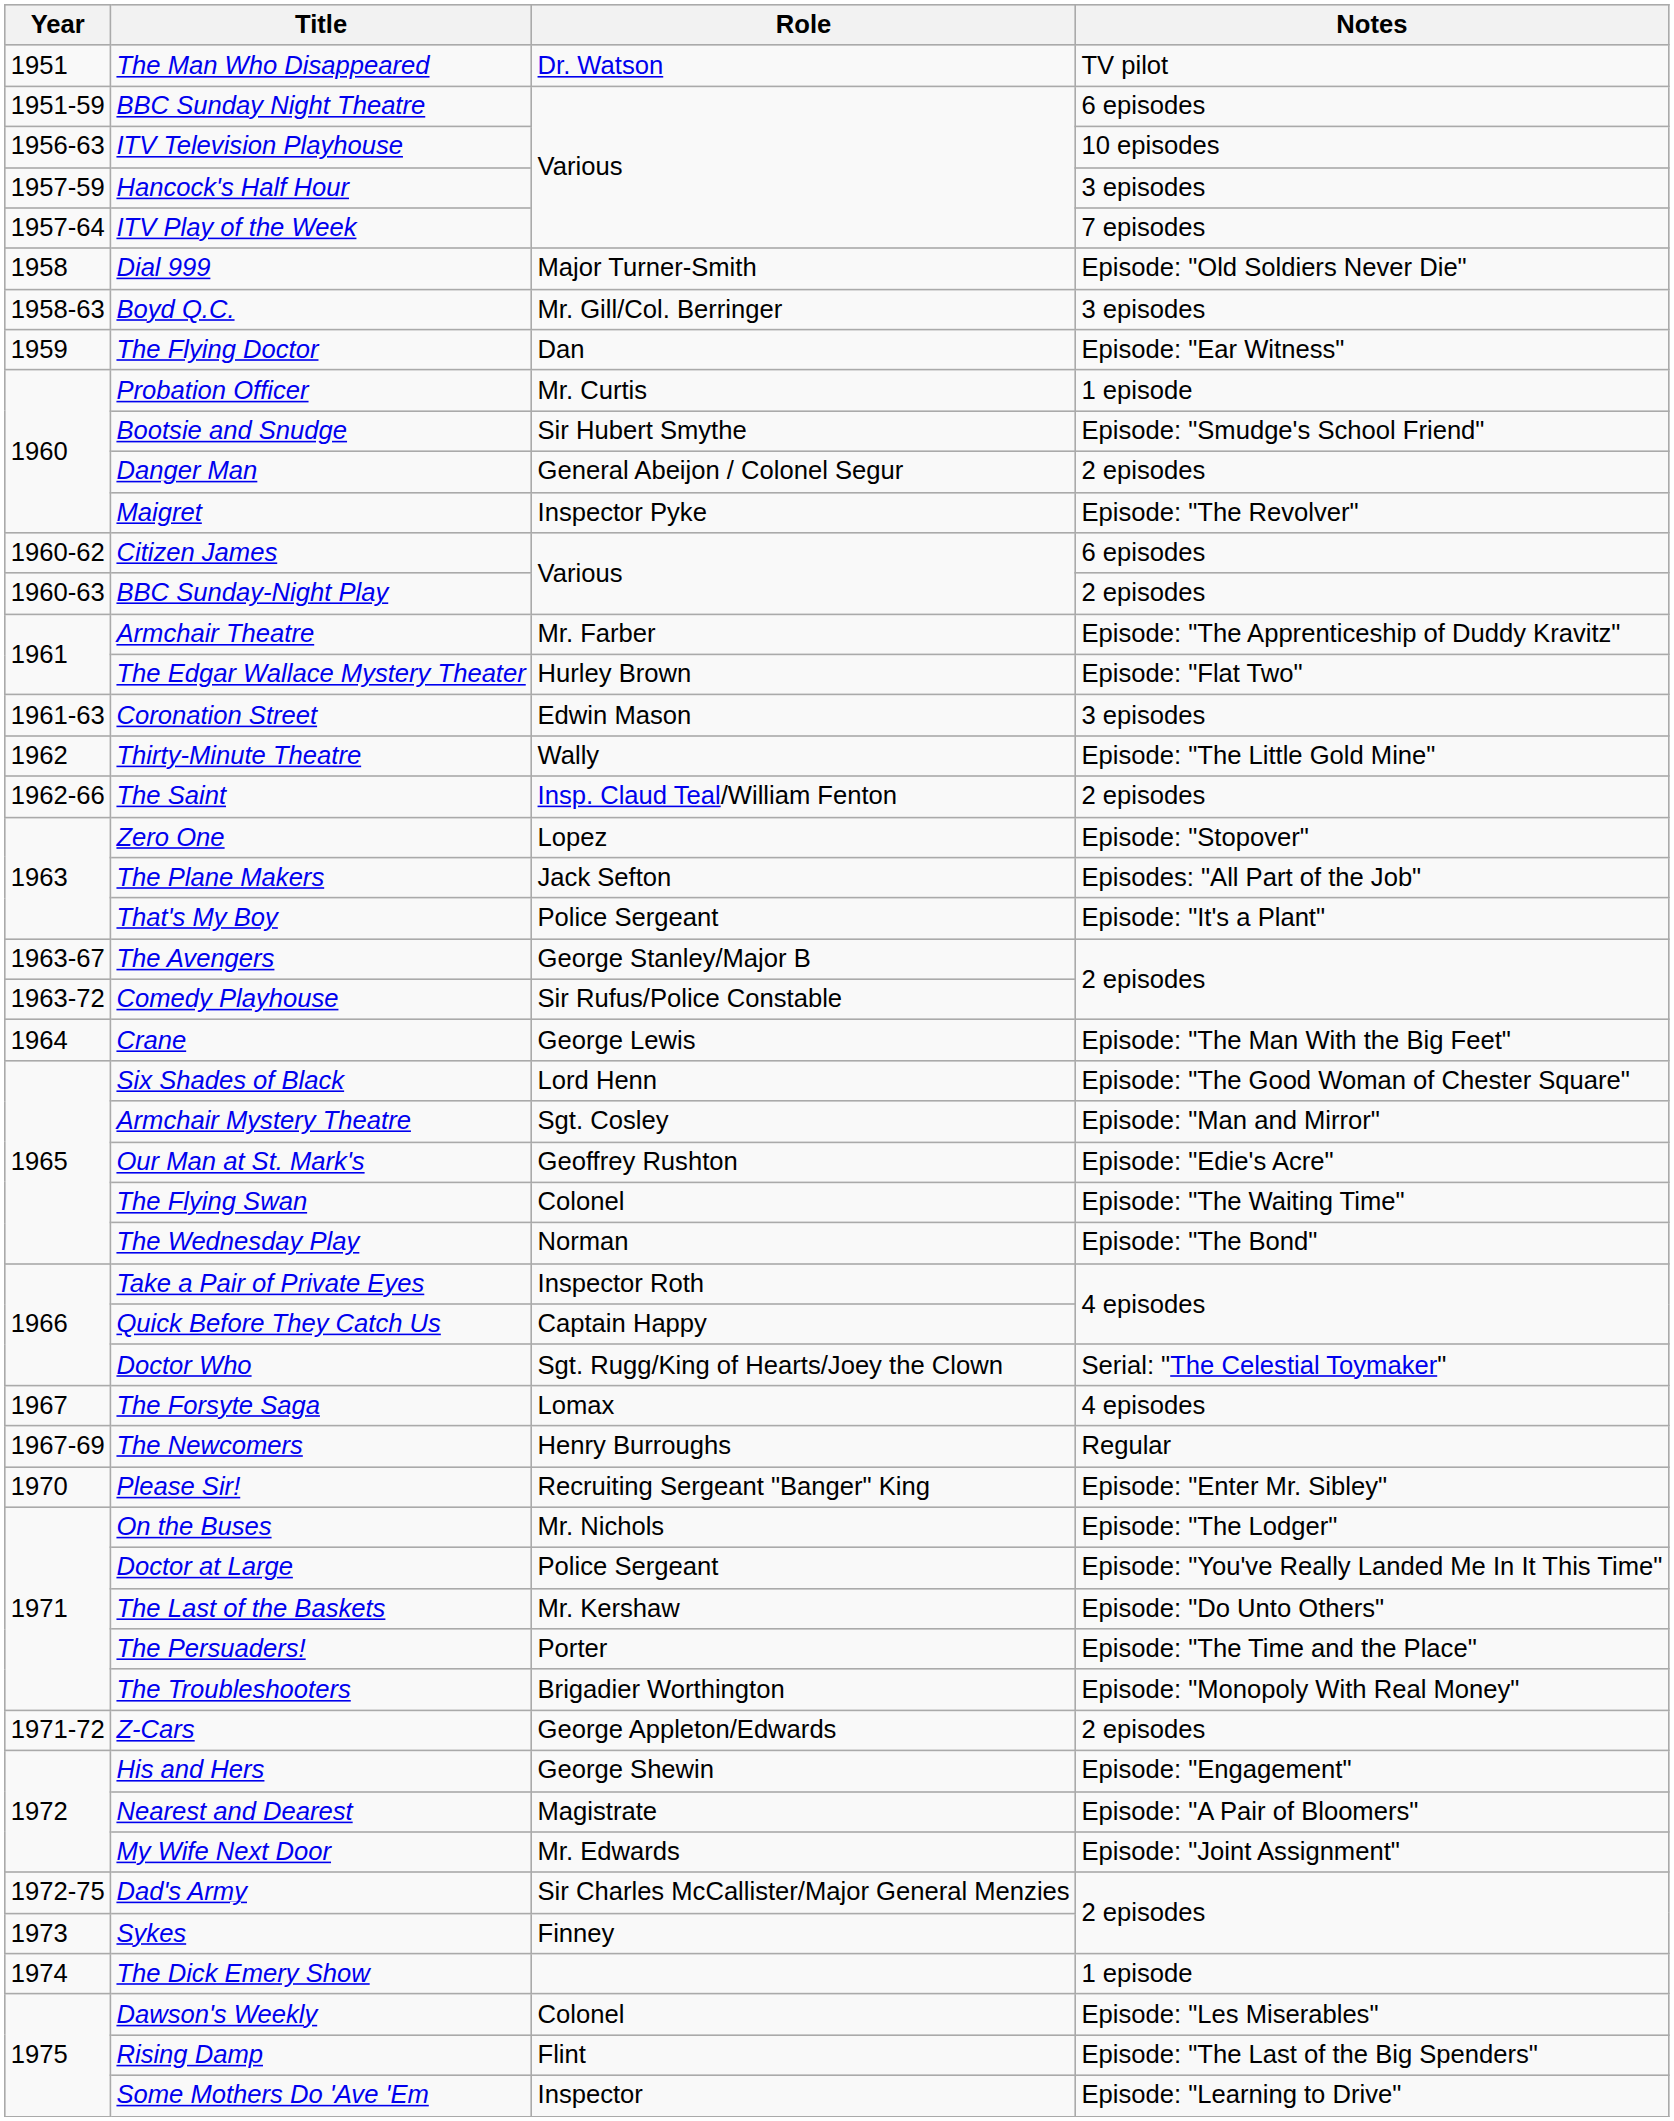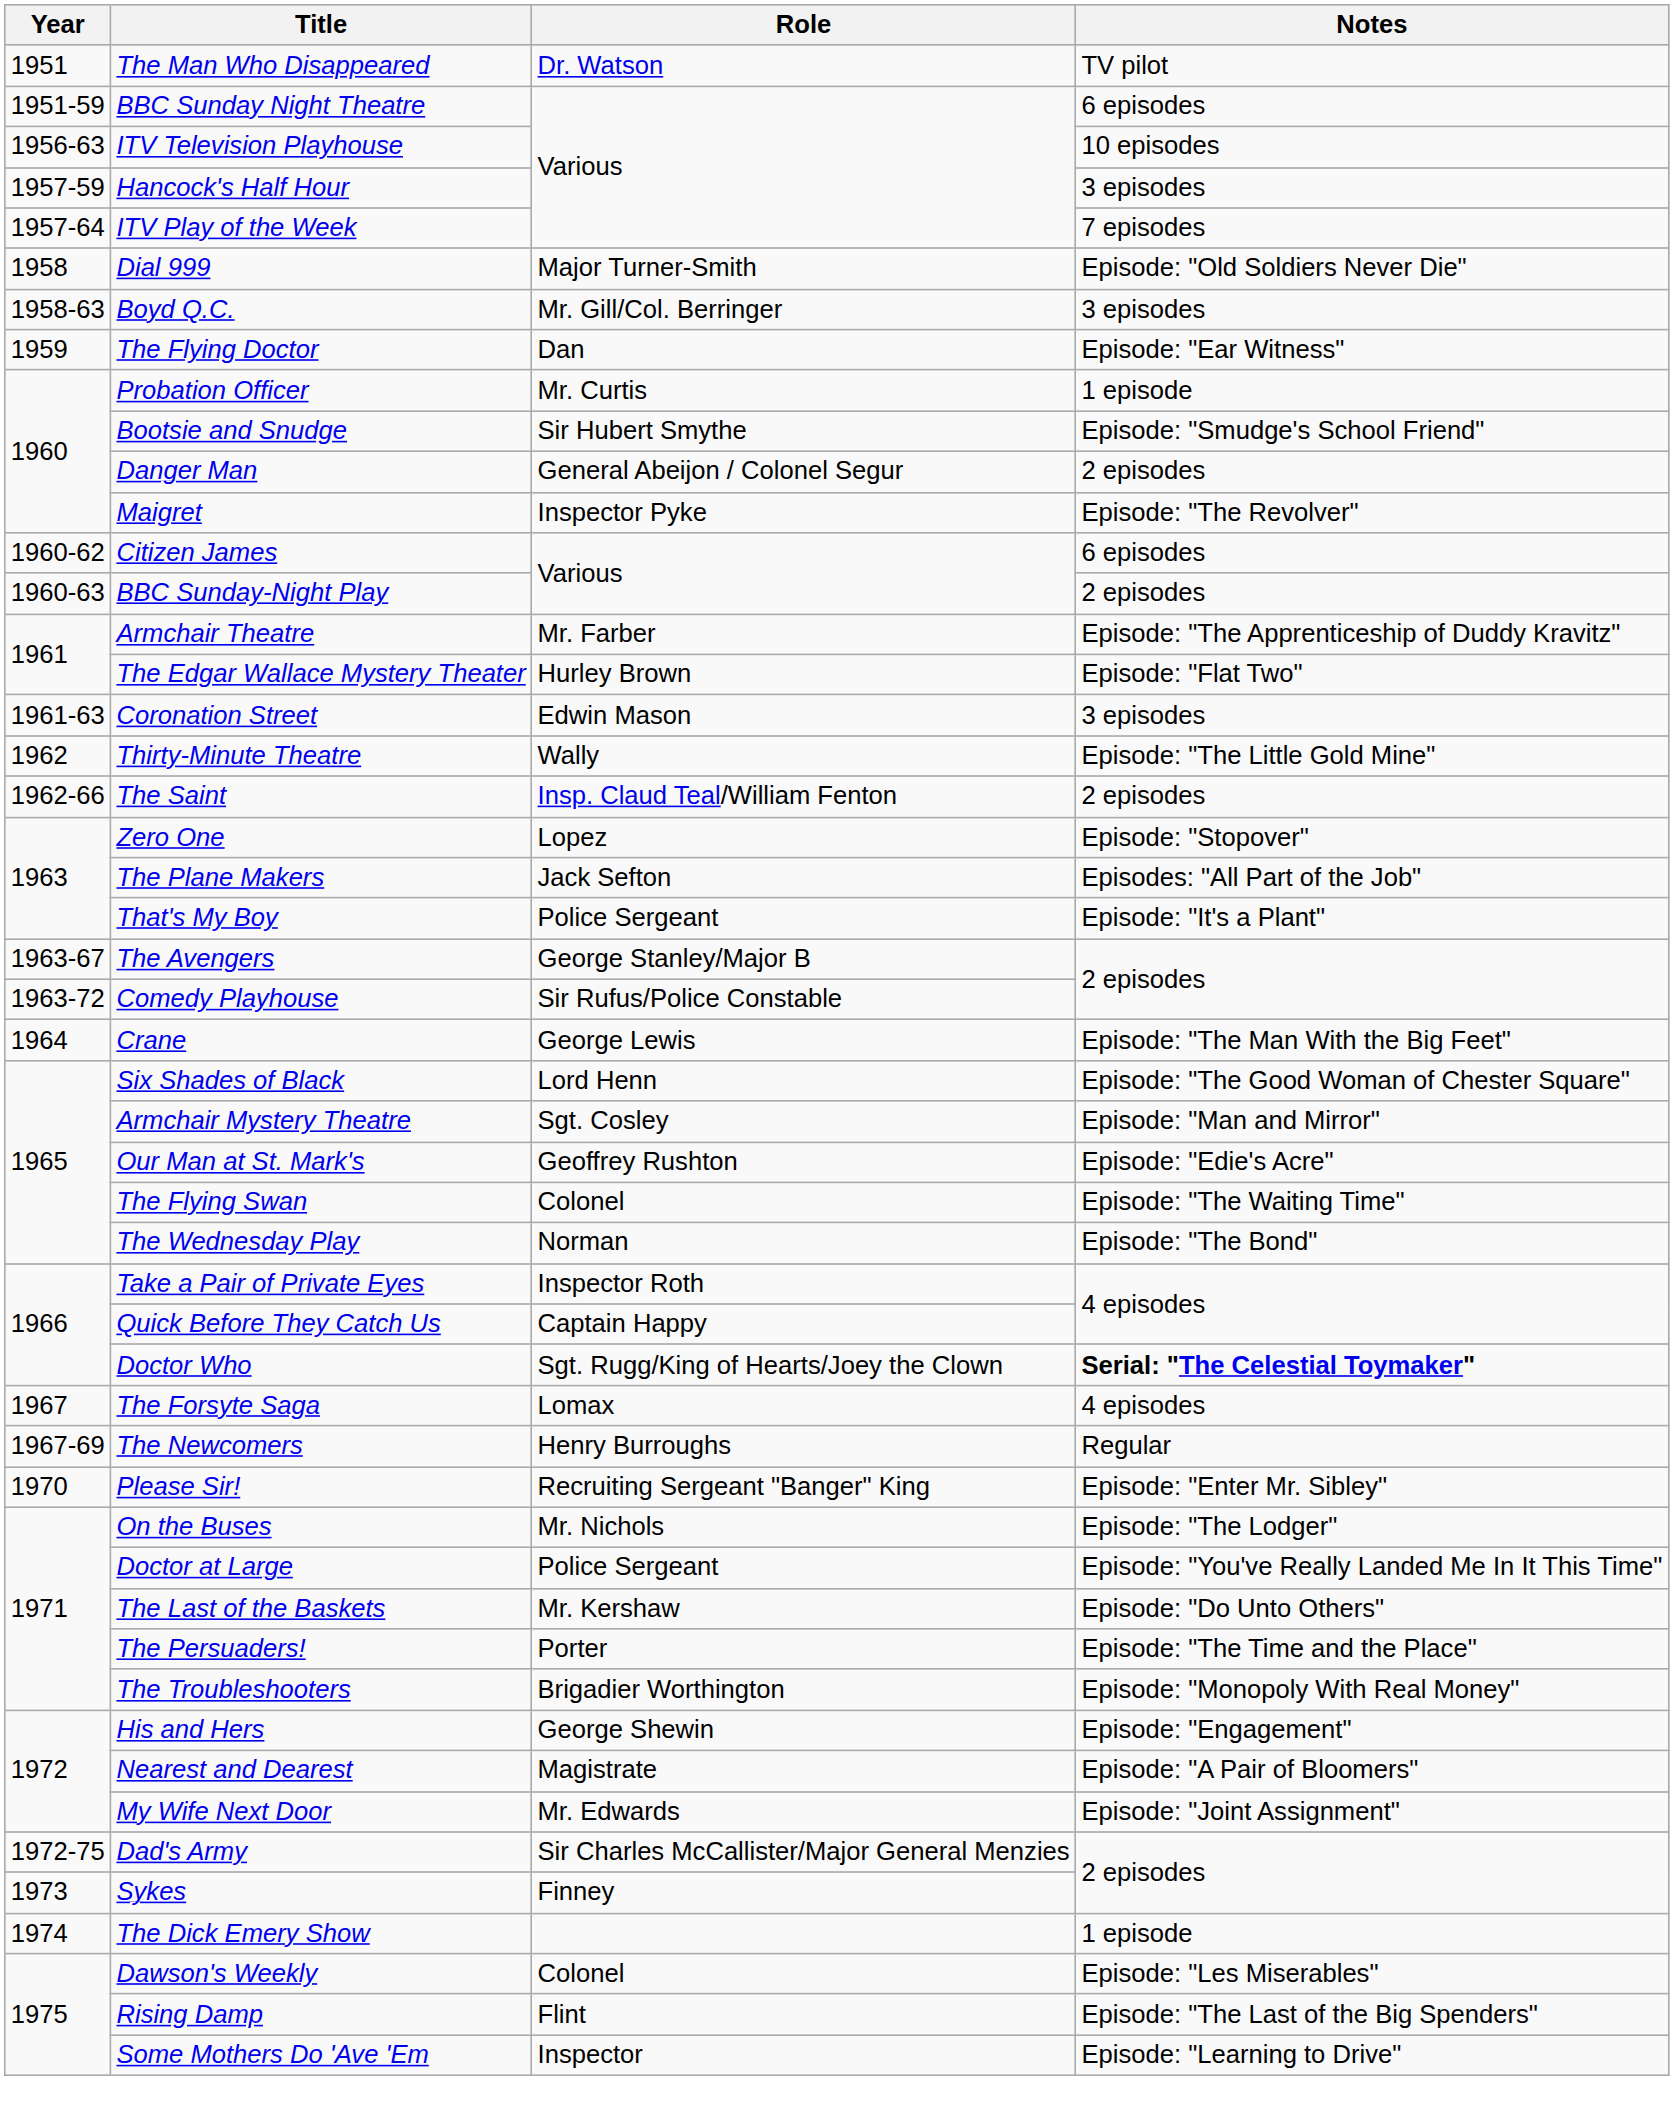 <table class="wikitable">
 <tr>
 <th>Year</th>
 <th>Title</th>
 <th>Role</th>
 <th>Notes</th>
 </tr>
 <tr>
 <td>1951</td>
 <td><em><a href='#'>The Man Who Disappeared</a></em></td>
 <td><a href='#'>Dr. Watson</a></td>
 <td>TV pilot</td>
 </tr>
 <tr>
 <td>1951-59</td>
 <td><a href='#'><em>BBC Sunday Night Theatre</em></a></td>
 <td rowspan="4">Various</td>
 <td>6 episodes</td>
 </tr>
 <tr>
 <td>1956-63</td>
 <td><a href='#'><em>ITV Television Playhouse</em></a></td>
 <td>10 episodes</td>
 </tr>
 <tr>
 <td>1957-59</td>
 <td><a href='#'><em>Hancock's Half Hour</em></a></td>
 <td>3 episodes</td>
 </tr>
 <tr>
 <td>1957-64</td>
 <td><a href='#'><em>ITV Play of the Week</em></a></td>
 <td>7 episodes</td>
 </tr>
 <tr>
 <td>1958</td>
 <td><a href='#'><em>Dial 999</em></a></td>
 <td>Major Turner-Smith</td>
 <td>Episode: "Old Soldiers Never Die"</td>
 </tr>
 <tr>
 <td>1958-63</td>
 <td><a href='#'><em>Boyd Q.C.</em></a></td>
 <td>Mr. Gill/Col. Berringer</td>
 <td>3 episodes</td>
 </tr>
 <tr>
 <td>1959</td>
 <td><a href='#'><em>The Flying Doctor</em></a></td>
 <td>Dan</td>
 <td>Episode: "Ear Witness"</td>
 </tr>
 <tr>
 <td rowspan="4">1960</td>
 <td><a href='#'><em>Probation Officer</em></a></td>
 <td>Mr. Curtis</td>
 <td>1 episode</td>
 </tr>
 <tr>
 <td><a href='#'><em>Bootsie and Snudge</em></a></td>
 <td>Sir Hubert Smythe</td>
 <td>Episode: "Smudge's School Friend"</td>
 </tr>
 <tr>
 <td><em><a href='#'>Danger Man</a></em></td>
 <td>General Abeijon / Colonel Segur</td>
 <td>2 episodes</td>
 </tr>
 <tr>
 <td><a href='#'><em>Maigret</em></a></td>
 <td>Inspector Pyke</td>
 <td>Episode: "The Revolver"</td>
 </tr>
 <tr>
 <td>1960-62</td>
 <td><a href='#'><em>Citizen James</em></a></td>
 <td rowspan="2">Various</td>
 <td>6 episodes</td>
 </tr>
 <tr>
 <td>1960-63</td>
 <td><a href='#'><em>BBC Sunday-Night Play</em></a></td>
 <td>2 episodes</td>
 </tr>
 <tr>
 <td rowspan="2">1961</td>
 <td><a href='#'><em>Armchair Theatre</em></a></td>
 <td>Mr. Farber</td>
 <td>Episode: "The Apprenticeship of Duddy Kravitz"</td>
 </tr>
 <tr>
 <td><a href='#'><em>The Edgar Wallace Mystery Theater</em></a></td>
 <td>Hurley Brown</td>
 <td>Episode: "Flat Two"</td>
 </tr>
 <tr>
 <td>1961-63</td>
 <td><a href='#'><em>Coronation Street</em></a></td>
 <td>Edwin Mason</td>
 <td>3 episodes</td>
 </tr>
 <tr>
 <td>1962</td>
 <td><a href='#'><em>Thirty-Minute Theatre</em></a></td>
 <td>Wally</td>
 <td>Episode: "The Little Gold Mine"</td>
 </tr>
 <tr>
 <td>1962-66</td>
 <td><em><a href='#'>The Saint</a></em></td>
 <td><a href='#'>Insp. Claud Teal</a>/William Fenton</td>
 <td>2 episodes</td>
 </tr>
 <tr>
 <td rowspan="3">1963</td>
 <td><a href='#'><em>Zero One</em></a></td>
 <td>Lopez</td>
 <td>Episode: "Stopover"</td>
 </tr>
 <tr>
 <td><a href='#'><em>The Plane Makers</em></a></td>
 <td>Jack Sefton</td>
 <td>Episodes: "All Part of the Job"</td>
 </tr>
 <tr>
 <td><a href='#'><em>That's My Boy</em></a></td>
 <td>Police Sergeant</td>
 <td>Episode: "It's a Plant"</td>
 </tr>
 <tr>
 <td>1963-67</td>
 <td><a href='#'><em>The Avengers</em></a></td>
 <td>George Stanley/Major B</td>
 <td rowspan="2">2 episodes</td>
 </tr>
 <tr>
 <td>1963-72</td>
 <td><a href='#'><em>Comedy Playhouse</em></a></td>
 <td>Sir Rufus/Police Constable</td>
 </tr>
 <tr>
 <td>1964</td>
 <td><a href='#'><em>Crane</em></a></td>
 <td>George Lewis</td>
 <td>Episode: "The Man With the Big Feet"</td>
 </tr>
 <tr>
 <td rowspan="5">1965</td>
 <td><a href='#'><em>Six Shades of Black</em></a></td>
 <td>Lord Henn</td>
 <td>Episode: "The Good Woman of Chester Square"</td>
 </tr>
 <tr>
 <td><a href='#'><em>Armchair Mystery Theatre</em></a></td>
 <td>Sgt. Cosley</td>
 <td>Episode: "Man and Mirror"</td>
 </tr>
 <tr>
 <td><a href='#'><em>Our Man at St. Mark's</em></a></td>
 <td>Geoffrey Rushton</td>
 <td>Episode: "Edie's Acre"</td>
 </tr>
 <tr>
 <td><a href='#'><em>The Flying Swan</em></a></td>
 <td>Colonel</td>
 <td>Episode: "The Waiting Time"</td>
 </tr>
 <tr>
 <td><a href='#'><em>The Wednesday Play</em></a></td>
 <td>Norman</td>
 <td>Episode: "The Bond"</td>
 </tr>
 <tr>
 <td rowspan="3">1966</td>
 <td><em><a href='#'>Take a Pair of Private Eyes</a></em></td>
 <td>Inspector Roth</td>
 <td rowspan="2">4 episodes</td>
 </tr>
 <tr>
 <td><a href='#'><em>Quick Before They Catch Us</em></a></td>
 <td>Captain Happy</td>
 </tr>
 <tr>
 <td><em><a href='#'>Doctor Who</a></em></td>
 <td>Sgt. Rugg/King of Hearts/Joey the Clown</td>
-<td>Serial: "<a href='#'>The Celestial Toymaker</a>"</td>
+<td><strong>Serial: "<a href='#'>The Celestial Toymaker</a>"</strong></td>
 </tr>
 <tr>
 <td>1967</td>
 <td><a href='#'><em>The Forsyte Saga</em></a></td>
 <td>Lomax</td>
 <td>4 episodes</td>
 </tr>
 <tr>
 <td>1967-69</td>
 <td><a href='#'><em>The Newcomers</em></a></td>
 <td>Henry Burroughs</td>
 <td>Regular</td>
 </tr>
 <tr>
 <td>1970</td>
 <td><a href='#'><em>Please Sir!</em></a></td>
 <td>Recruiting Sergeant "Banger" King</td>
 <td>Episode: "Enter Mr. Sibley"</td>
 </tr>
 <tr>
 <td rowspan="5">1971</td>
 <td><a href='#'><em>On the Buses</em></a></td>
 <td>Mr. Nichols</td>
 <td>Episode: "The Lodger"</td>
 </tr>
 <tr>
 <td><a href='#'><em>Doctor at Large</em></a></td>
 <td>Police Sergeant</td>
 <td>Episode: "You've Really Landed Me In It This Time"</td>
 </tr>
 <tr>
 <td><a href='#'><em>The Last of the Baskets</em></a></td>
 <td>Mr. Kershaw</td>
 <td>Episode: "Do Unto Others"</td>
 </tr>
 <tr>
 <td><a href='#'><em>The Persuaders!</em></a></td>
 <td>Porter</td>
 <td>Episode: "The Time and the Place"</td>
 </tr>
 <tr>
 <td><a href='#'><em>The Troubleshooters</em></a></td>
 <td>Brigadier Worthington</td>
 <td>Episode: "Monopoly With Real Money"</td>
-</tr>
-<tr>
-<td>1971-72</td>
-<td><em><a href='#'>Z-Cars</a></em></td>
-<td>George Appleton/Edwards</td>
-<td>2 episodes</td>
 </tr>
 <tr>
 <td rowspan="3">1972</td>
 <td><a href='#'><em>His and Hers</em></a></td>
 <td>George Shewin</td>
 <td>Episode: "Engagement"</td>
 </tr>
 <tr>
 <td><a href='#'><em>Nearest and Dearest</em></a></td>
 <td>Magistrate</td>
 <td>Episode: "A Pair of Bloomers"</td>
 </tr>
 <tr>
 <td><a href='#'><em>My Wife Next Door</em></a></td>
 <td>Mr. Edwards</td>
 <td>Episode: "Joint Assignment"</td>
 </tr>
 <tr>
 <td>1972-75</td>
 <td><a href='#'><em>Dad's Army</em></a></td>
 <td>Sir Charles McCallister/Major General Menzies</td>
 <td rowspan="2">2 episodes</td>
 </tr>
 <tr>
 <td>1973</td>
 <td><a href='#'><em>Sykes</em></a></td>
 <td>Finney</td>
 </tr>
 <tr>
 <td>1974</td>
 <td><a href='#'><em>The Dick Emery Show</em></a></td>
 <td></td>
 <td>1 episode</td>
 </tr>
 <tr>
 <td rowspan="3">1975</td>
 <td><a href='#'><em>Dawson's Weekly</em></a></td>
 <td>Colonel</td>
 <td>Episode: "Les Miserables"</td>
 </tr>
 <tr>
 <td><a href='#'><em>Rising Damp</em></a></td>
 <td>Flint</td>
 <td>Episode: "The Last of the Big Spenders"</td>
 </tr>
 <tr>
 <td><a href='#'><em>Some Mothers Do 'Ave 'Em</em></a></td>
 <td>Inspector</td>
 <td>Episode: "Learning to Drive"</td>
 </tr>
 </table>
